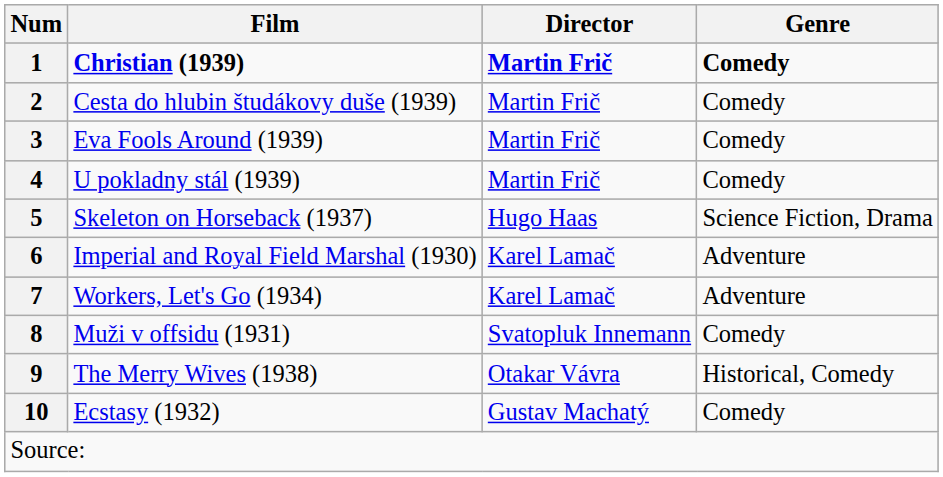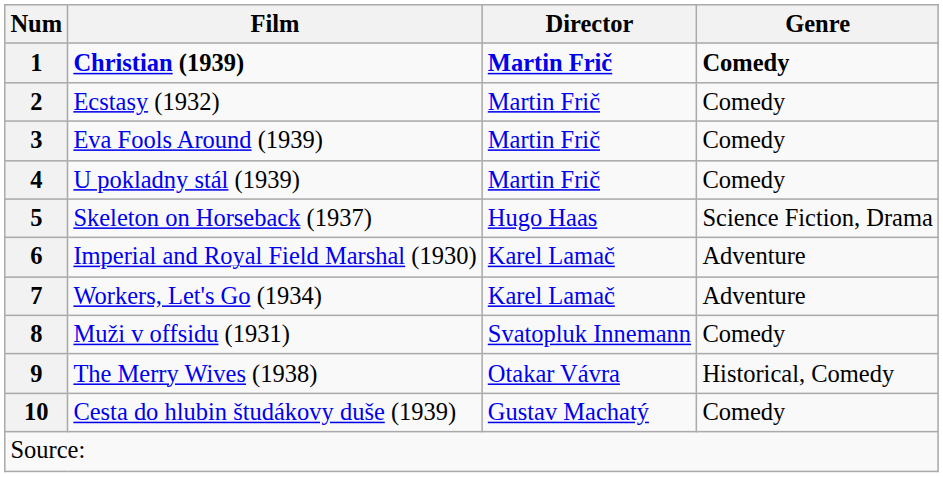 <table class="wikitable">
 <tr>
 <th>Num</th>
 <th>Film</th>
 <th>Director</th>
 <th>Genre</th>
 </tr>
 <tr>
 <th><strong>1</strong></th>
 <td><strong><a href='#'>Christian</a> (1939)</strong></td>
 <td><strong><a href='#'>Martin Frič</a></strong></td>
 <td><strong>Comedy</strong></td>
 </tr>
 <tr>
 <th>2</th>
-<td><a href='#'>Cesta do hlubin študákovy duše</a> (1939)</td>
+<td><a href='#'>Ecstasy</a> (1932)</td>
 <td><a href='#'>Martin Frič</a></td>
 <td>Comedy</td>
 </tr>
 <tr>
 <th>3</th>
 <td><a href='#'>Eva Fools Around</a> (1939)</td>
 <td><a href='#'>Martin Frič</a></td>
 <td>Comedy</td>
 </tr>
 <tr>
 <th>4</th>
 <td><a href='#'>U pokladny stál</a> (1939)</td>
 <td><a href='#'>Martin Frič</a></td>
 <td>Comedy</td>
 </tr>
 <tr>
 <th>5</th>
 <td><a href='#'>Skeleton on Horseback</a> (1937)</td>
 <td><a href='#'>Hugo Haas</a></td>
 <td>Science Fiction, Drama</td>
 </tr>
 <tr>
 <th>6</th>
 <td><a href='#'>Imperial and Royal Field Marshal</a> (1930)</td>
 <td><a href='#'>Karel Lamač</a></td>
 <td>Adventure</td>
 </tr>
 <tr>
 <th>7</th>
 <td><a href='#'>Workers, Let's Go</a> (1934)</td>
 <td><a href='#'>Karel Lamač</a></td>
 <td>Adventure</td>
 </tr>
 <tr>
 <th>8</th>
 <td><a href='#'>Muži v offsidu</a> (1931)</td>
 <td><a href='#'>Svatopluk Innemann</a></td>
 <td>Comedy</td>
 </tr>
 <tr>
 <th>9</th>
 <td><a href='#'>The Merry Wives</a> (1938)</td>
 <td><a href='#'>Otakar Vávra</a></td>
 <td>Historical, Comedy</td>
 </tr>
 <tr>
 <th>10</th>
-<td><a href='#'>Ecstasy</a> (1932)</td>
+<td><a href='#'>Cesta do hlubin študákovy duše</a> (1939)</td>
 <td><a href='#'>Gustav Machatý</a></td>
 <td>Comedy</td>
 </tr>
 <tr>
 <td colspan="4">Source:</td>
 </tr>
 </table>
